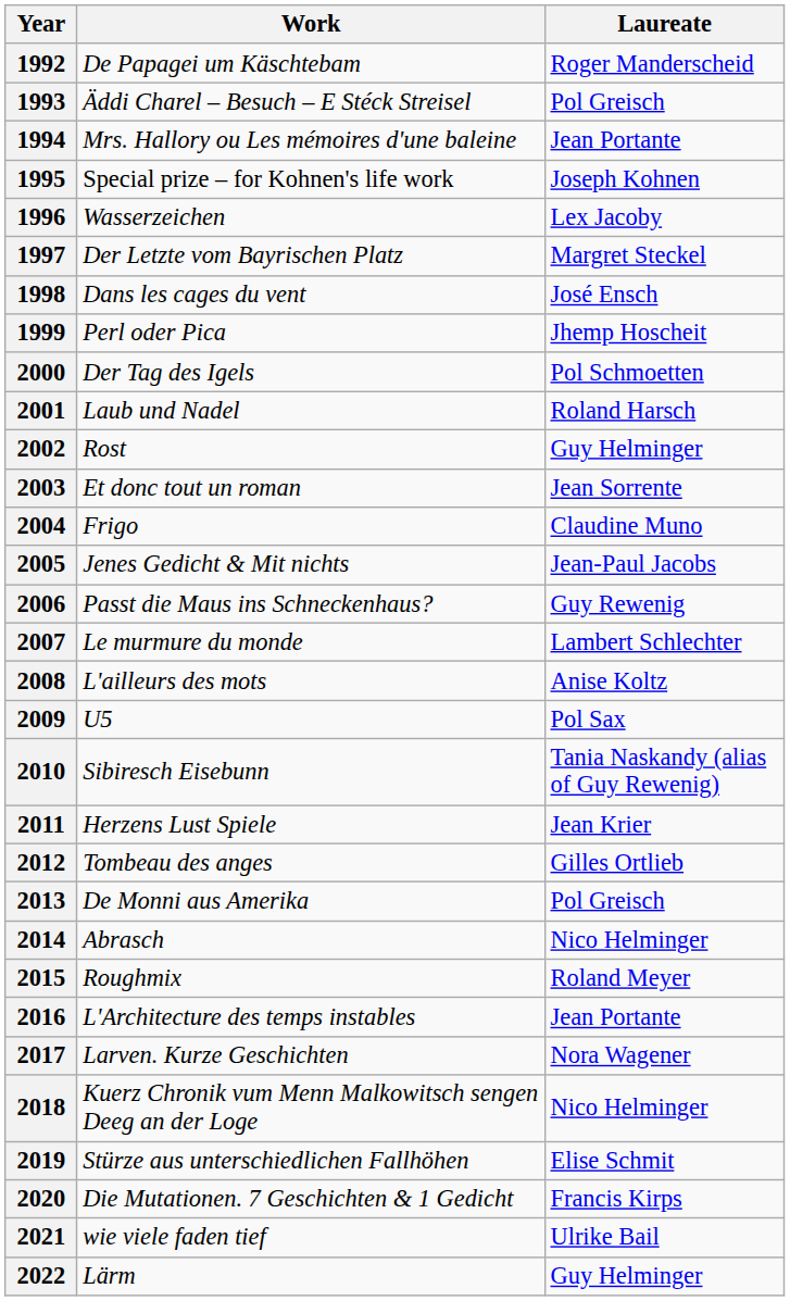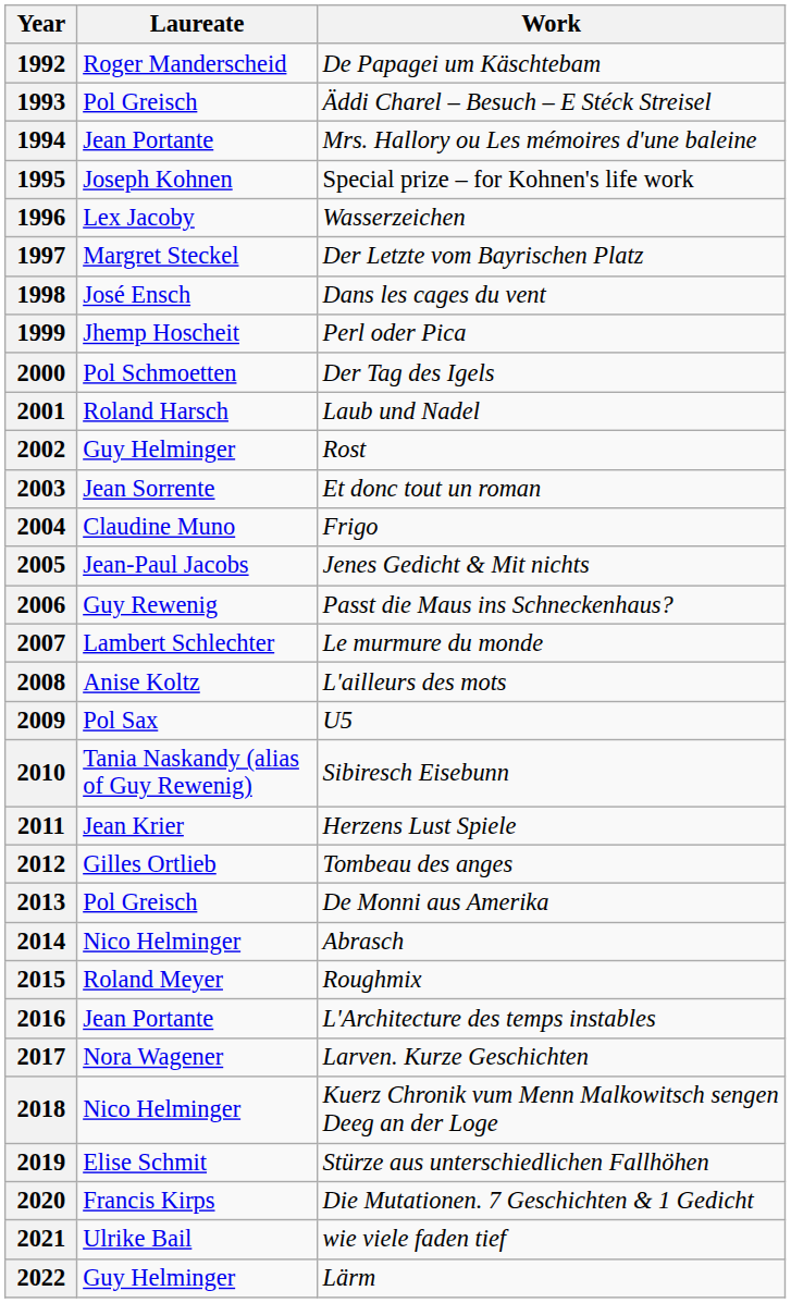 <table class="wikitable">
 <tr>
 <th width=40>Year</th>
+<th width=150>Laureate</th>
 <th width=300>Work</th>
-<th width=150>Laureate</th>
 </tr>
 <tr>
 <th>1992</th>
+<td><a href='#'>Roger Manderscheid</a></td>
 <td><em>De Papagei um Käschtebam</em></td>
-<td><a href='#'>Roger Manderscheid</a></td>
 </tr>
 <tr>
 <th>1993</th>
+<td><a href='#'>Pol Greisch</a></td>
 <td><em>Äddi Charel – Besuch – E Stéck Streisel</em></td>
-<td><a href='#'>Pol Greisch</a></td>
 </tr>
 <tr>
 <th>1994</th>
+<td><a href='#'>Jean Portante</a></td>
 <td><em>Mrs. Hallory ou Les mémoires d'une baleine</em></td>
-<td><a href='#'>Jean Portante</a></td>
 </tr>
 <tr>
 <th>1995</th>
+<td><a href='#'>Joseph Kohnen</a></td>
 <td>Special prize – for Kohnen's life work</td>
-<td><a href='#'>Joseph Kohnen</a></td>
 </tr>
 <tr>
 <th>1996</th>
+<td><a href='#'>Lex Jacoby</a></td>
 <td><em>Wasserzeichen</em></td>
-<td><a href='#'>Lex Jacoby</a></td>
 </tr>
 <tr>
 <th>1997</th>
+<td><a href='#'>Margret Steckel</a></td>
 <td><em>Der Letzte vom Bayrischen Platz</em></td>
-<td><a href='#'>Margret Steckel</a></td>
 </tr>
 <tr>
 <th>1998</th>
+<td><a href='#'>José Ensch</a></td>
 <td><em>Dans les cages du vent</em></td>
-<td><a href='#'>José Ensch</a></td>
 </tr>
 <tr>
 <th>1999</th>
+<td><a href='#'>Jhemp Hoscheit</a></td>
 <td><em>Perl oder Pica</em></td>
-<td><a href='#'>Jhemp Hoscheit</a></td>
 </tr>
 <tr>
 <th>2000</th>
+<td><a href='#'>Pol Schmoetten</a></td>
 <td><em>Der Tag des Igels</em></td>
-<td><a href='#'>Pol Schmoetten</a></td>
 </tr>
 <tr>
 <th>2001</th>
+<td><a href='#'>Roland Harsch</a></td>
 <td><em>Laub und Nadel</em></td>
-<td><a href='#'>Roland Harsch</a></td>
 </tr>
 <tr>
 <th>2002</th>
+<td><a href='#'>Guy Helminger</a></td>
 <td><em>Rost</em></td>
-<td><a href='#'>Guy Helminger</a></td>
 </tr>
 <tr>
 <th>2003</th>
+<td><a href='#'>Jean Sorrente</a></td>
 <td><em>Et donc tout un roman</em></td>
-<td><a href='#'>Jean Sorrente</a></td>
 </tr>
 <tr>
 <th>2004</th>
+<td><a href='#'>Claudine Muno</a></td>
 <td><em>Frigo</em></td>
-<td><a href='#'>Claudine Muno</a></td>
 </tr>
 <tr>
 <th>2005</th>
+<td><a href='#'>Jean-Paul Jacobs</a></td>
 <td><em>Jenes Gedicht & Mit nichts</em></td>
-<td><a href='#'>Jean-Paul Jacobs</a></td>
 </tr>
 <tr>
 <th>2006</th>
+<td><a href='#'>Guy Rewenig</a></td>
 <td><em>Passt die Maus ins Schneckenhaus?</em></td>
-<td><a href='#'>Guy Rewenig</a></td>
 </tr>
 <tr>
 <th>2007</th>
+<td><a href='#'>Lambert Schlechter</a></td>
 <td><em>Le murmure du monde</em></td>
-<td><a href='#'>Lambert Schlechter</a></td>
 </tr>
 <tr>
 <th>2008</th>
+<td><a href='#'>Anise Koltz</a></td>
 <td><em>L'ailleurs des mots</em></td>
-<td><a href='#'>Anise Koltz</a></td>
 </tr>
 <tr>
 <th>2009</th>
+<td><a href='#'>Pol Sax</a></td>
 <td><em>U5</em></td>
-<td><a href='#'>Pol Sax</a></td>
 </tr>
 <tr>
 <th>2010</th>
+<td><a href='#'>Tania Naskandy (alias of Guy Rewenig)</a></td>
 <td><em>Sibiresch Eisebunn</em></td>
-<td><a href='#'>Tania Naskandy (alias of Guy Rewenig)</a></td>
 </tr>
 <tr>
 <th>2011</th>
+<td><a href='#'>Jean Krier</a></td>
 <td><em>Herzens Lust Spiele</em></td>
-<td><a href='#'>Jean Krier</a></td>
 </tr>
 <tr>
 <th>2012</th>
+<td><a href='#'>Gilles Ortlieb</a></td>
 <td><em>Tombeau des anges</em></td>
-<td><a href='#'>Gilles Ortlieb</a></td>
 </tr>
 <tr>
 <th>2013</th>
+<td><a href='#'>Pol Greisch</a></td>
 <td><em>De Monni aus Amerika</em></td>
-<td><a href='#'>Pol Greisch</a></td>
 </tr>
 <tr>
 <th>2014</th>
+<td><a href='#'>Nico Helminger</a></td>
 <td><em>Abrasch</em></td>
-<td><a href='#'>Nico Helminger</a></td>
 </tr>
 <tr>
 <th>2015</th>
+<td><a href='#'>Roland Meyer</a></td>
 <td><em>Roughmix</em></td>
-<td><a href='#'>Roland Meyer</a></td>
 </tr>
 <tr>
 <th>2016</th>
+<td><a href='#'>Jean Portante</a></td>
 <td><em>L'Architecture des temps instables</em></td>
-<td><a href='#'>Jean Portante</a></td>
 </tr>
 <tr>
 <th>2017</th>
+<td><a href='#'>Nora Wagener</a></td>
 <td><em>Larven. Kurze Geschichten</em></td>
-<td><a href='#'>Nora Wagener</a></td>
 </tr>
 <tr>
 <th>2018</th>
+<td><a href='#'>Nico Helminger</a></td>
 <td><em>Kuerz Chronik vum Menn Malkowitsch sengen Deeg an der Loge</em></td>
-<td><a href='#'>Nico Helminger</a></td>
 </tr>
 <tr>
 <th>2019</th>
+<td><a href='#'>Elise Schmit</a></td>
 <td><em>Stürze aus unterschiedlichen Fallhöhen</em></td>
-<td><a href='#'>Elise Schmit</a></td>
 </tr>
 <tr>
 <th>2020</th>
+<td><a href='#'>Francis Kirps</a></td>
 <td><em>Die Mutationen. 7 Geschichten & 1 Gedicht</em></td>
-<td><a href='#'>Francis Kirps</a></td>
 </tr>
 <tr>
 <th>2021</th>
+<td><a href='#'>Ulrike Bail</a></td>
 <td><em>wie viele faden tief</em></td>
-<td><a href='#'>Ulrike Bail</a></td>
 </tr>
 <tr>
 <th>2022</th>
+<td><a href='#'>Guy Helminger</a></td>
 <td><em>Lärm</em></td>
-<td><a href='#'>Guy Helminger</a></td>
 </tr>
 </table>
